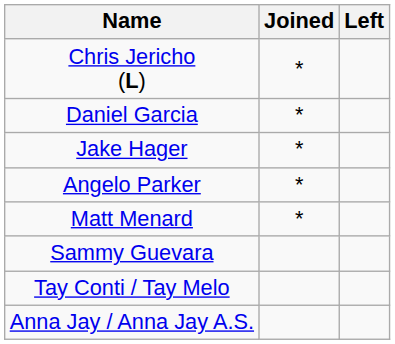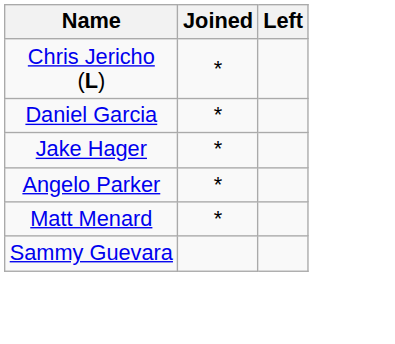 <table class="wikitable sortable" style="text-align:center;">
 <tr>
 <th>Name</th>
 <th>Joined</th>
 <th>Left</th>
 </tr>
 <tr>
 <td><a href='#'>Chris Jericho</a><br>(<strong>L</strong>)</td>
 <td>*</td>
 <td></td>
 </tr>
 <tr>
 <td><a href='#'>Daniel Garcia</a></td>
 <td>*</td>
 <td></td>
 </tr>
 <tr>
 <td><a href='#'>Jake Hager</a></td>
 <td>*</td>
 <td></td>
 </tr>
 <tr>
 <td><a href='#'>Angelo Parker</a></td>
 <td>*</td>
 <td></td>
 </tr>
 <tr>
 <td><a href='#'>Matt Menard</a></td>
 <td>*</td>
 <td></td>
 </tr>
 <tr>
 <td><a href='#'>Sammy Guevara</a></td>
 <td></td>
 <td></td>
 </tr>
-<tr>
-<td><a href='#'>Tay Conti / Tay Melo</a></td>
-<td></td>
-<td></td>
-</tr>
-<tr>
-<td><a href='#'>Anna Jay / Anna Jay A.S.</a></td>
-<td></td>
-<td></td>
-</tr>
 </table>
